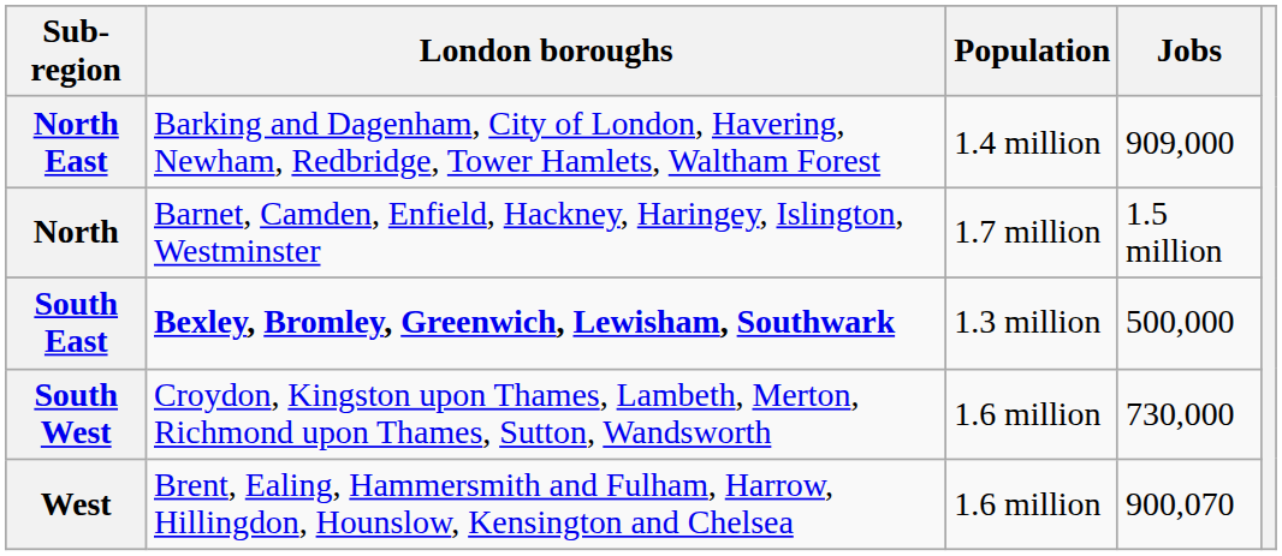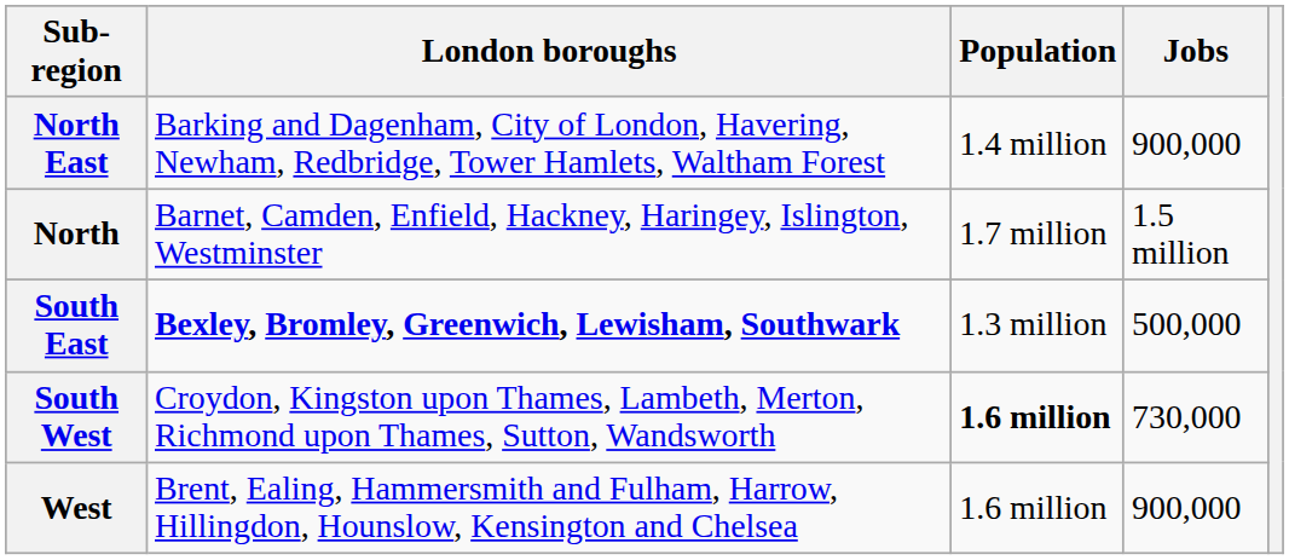 <table class="wikitable">
 <tr>
 <th>Sub-region</th>
 <th>London boroughs</th>
 <th>Population</th>
 <th>Jobs</th>
 <th rowspan="6"></th>
 </tr>
 <tr>
 <th><a href='#'>North East</a></th>
 <td><a href='#'>Barking and Dagenham</a>, <a href='#'>City of London</a>, <a href='#'>Havering</a>, <a href='#'>Newham</a>, <a href='#'>Redbridge</a>, <a href='#'>Tower Hamlets</a>, <a href='#'>Waltham Forest</a></td>
 <td>1.4 million</td>
-<td>909,000</td>
+<td>900,000</td>
 </tr>
 <tr>
 <th>North</th>
 <td><a href='#'>Barnet</a>, <a href='#'>Camden</a>, <a href='#'>Enfield</a>, <a href='#'>Hackney</a>, <a href='#'>Haringey</a>, <a href='#'>Islington</a>, <a href='#'>Westminster</a></td>
 <td>1.7 million</td>
 <td>1.5 million</td>
 </tr>
 <tr>
 <th><a href='#'>South East</a></th>
 <td><strong><a href='#'>Bexley</a>, <a href='#'>Bromley</a>, <a href='#'>Greenwich</a>, <a href='#'>Lewisham</a>, <a href='#'>Southwark</a></strong></td>
 <td>1.3 million</td>
 <td>500,000</td>
 </tr>
 <tr>
 <th><a href='#'>South West</a></th>
 <td><a href='#'>Croydon</a>, <a href='#'>Kingston upon Thames</a>, <a href='#'>Lambeth</a>, <a href='#'>Merton</a>, <a href='#'>Richmond upon Thames</a>, <a href='#'>Sutton</a>, <a href='#'>Wandsworth</a></td>
-<td>1.6 million</td>
+<td><strong>1.6 million</strong></td>
 <td>730,000</td>
 </tr>
 <tr>
 <th>West</th>
 <td><a href='#'>Brent</a>, <a href='#'>Ealing</a>, <a href='#'>Hammersmith and Fulham</a>, <a href='#'>Harrow</a>, <a href='#'>Hillingdon</a>, <a href='#'>Hounslow</a>, <a href='#'>Kensington and Chelsea</a></td>
 <td>1.6 million</td>
-<td>900,070</td>
+<td>900,000</td>
 </tr>
 </table>
